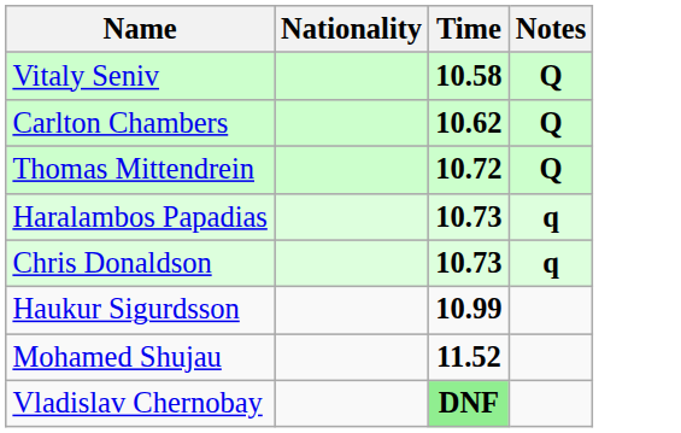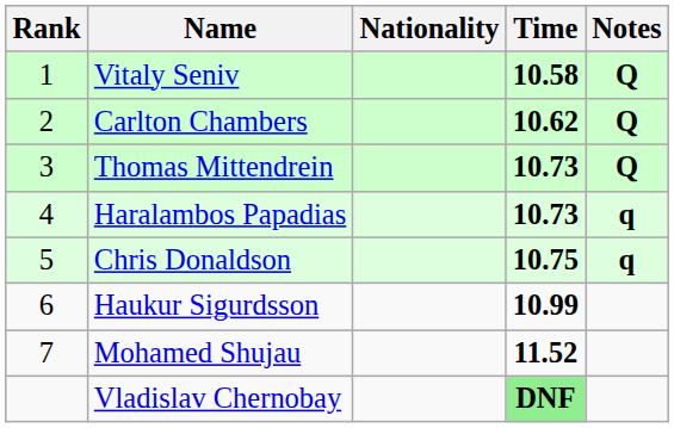 <table class="wikitable sortable" style="text-align:center">
 <tr>
+<th>Rank</th>
 <th>Name</th>
 <th>Nationality</th>
 <th>Time</th>
 <th>Notes</th>
 </tr>
 <tr bgcolor=ccffcc>
+<td>1</td>
 <td align=left><a href='#'>Vitaly Seniv</a></td>
 <td align=left></td>
 <td><strong>10.58</strong></td>
 <td><strong>Q</strong></td>
 </tr>
 <tr bgcolor=ccffcc>
+<td>2</td>
 <td align=left><a href='#'>Carlton Chambers</a></td>
 <td align=left></td>
 <td><strong>10.62</strong></td>
 <td><strong>Q</strong></td>
 </tr>
 <tr bgcolor=ccffcc>
+<td>3</td>
 <td align=left><a href='#'>Thomas Mittendrein</a></td>
 <td align=left></td>
-<td><strong>10.72</strong></td>
+<td><strong>10.73</strong></td>
 <td><strong>Q</strong></td>
 </tr>
 <tr bgcolor=ddffdd>
+<td>4</td>
 <td align=left><a href='#'>Haralambos Papadias</a></td>
 <td align=left></td>
 <td><strong>10.73</strong></td>
 <td><strong>q</strong></td>
 </tr>
 <tr bgcolor=ddffdd>
+<td>5</td>
 <td align=left><a href='#'>Chris Donaldson</a></td>
 <td align=left></td>
-<td><strong>10.73</strong></td>
+<td><strong>10.75</strong></td>
 <td><strong>q</strong></td>
 </tr>
 <tr>
+<td>6</td>
 <td align=left><a href='#'>Haukur Sigurdsson</a></td>
 <td align=left></td>
 <td><strong>10.99</strong></td>
 <td></td>
 </tr>
 <tr>
+<td>7</td>
 <td align=left><a href='#'>Mohamed Shujau</a></td>
 <td align=left></td>
 <td><strong>11.52</strong></td>
 <td></td>
 </tr>
 <tr>
+<td></td>
 <td align=left><a href='#'>Vladislav Chernobay</a></td>
 <td align=left></td>
 <td style="background: lightgreen;"><strong>DNF</strong></td>
 <td></td>
 </tr>
 </table>
